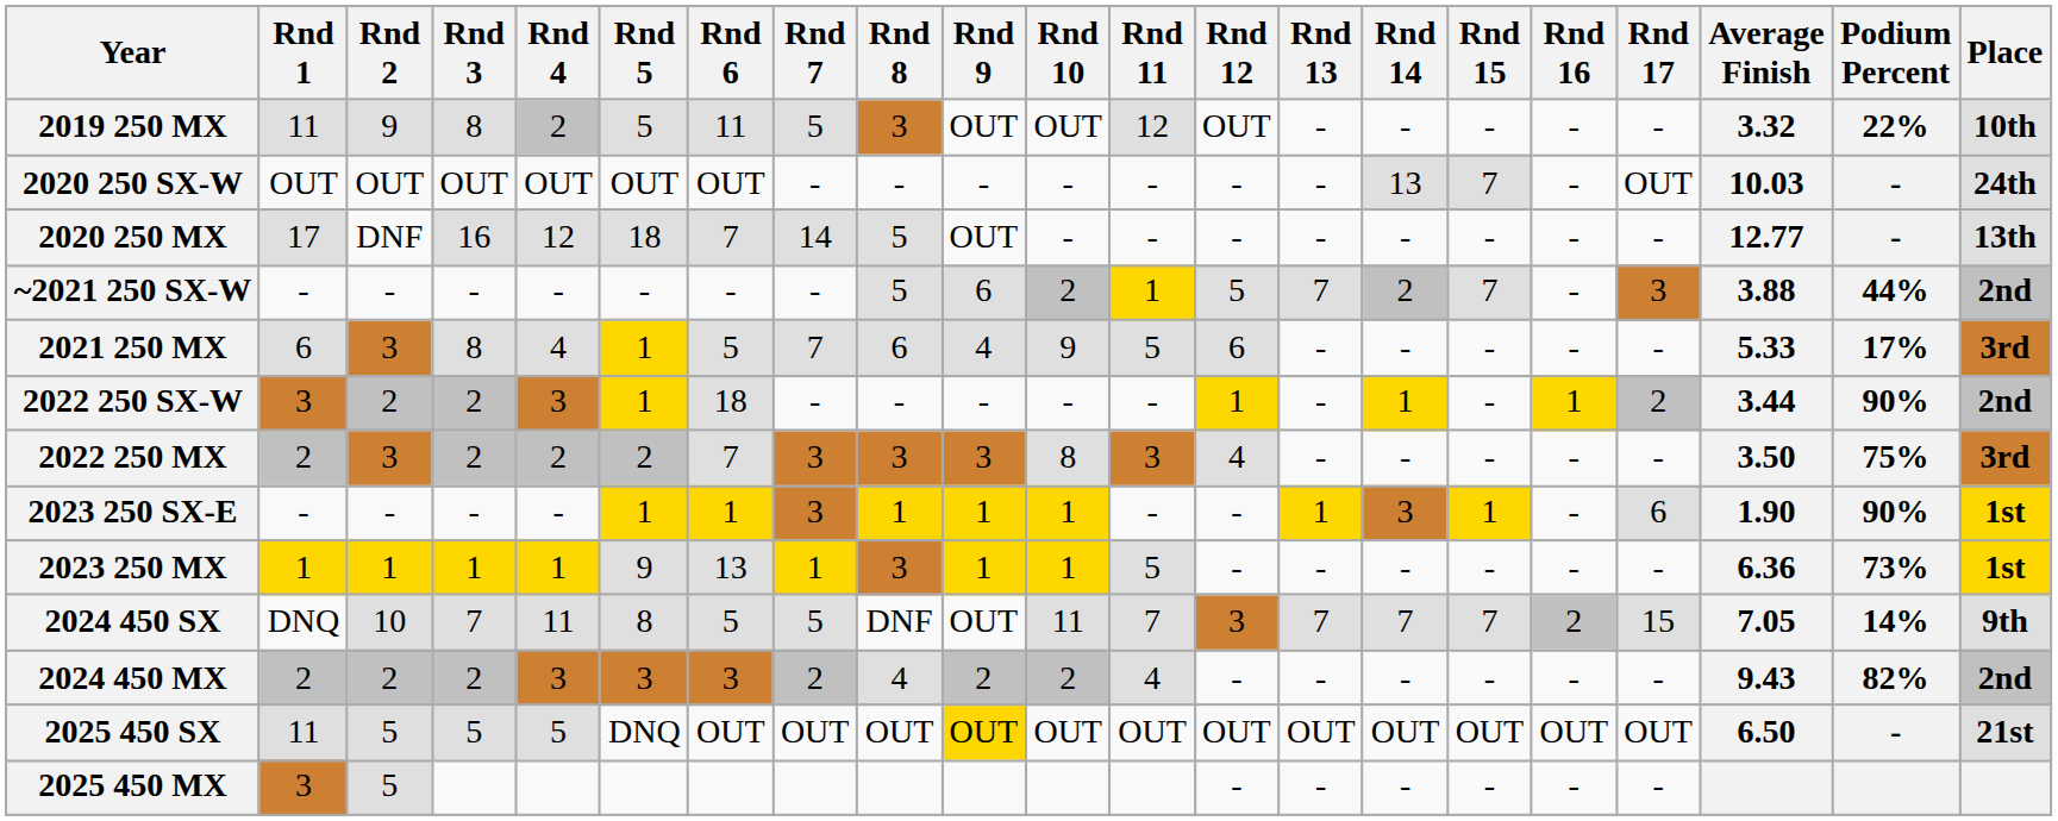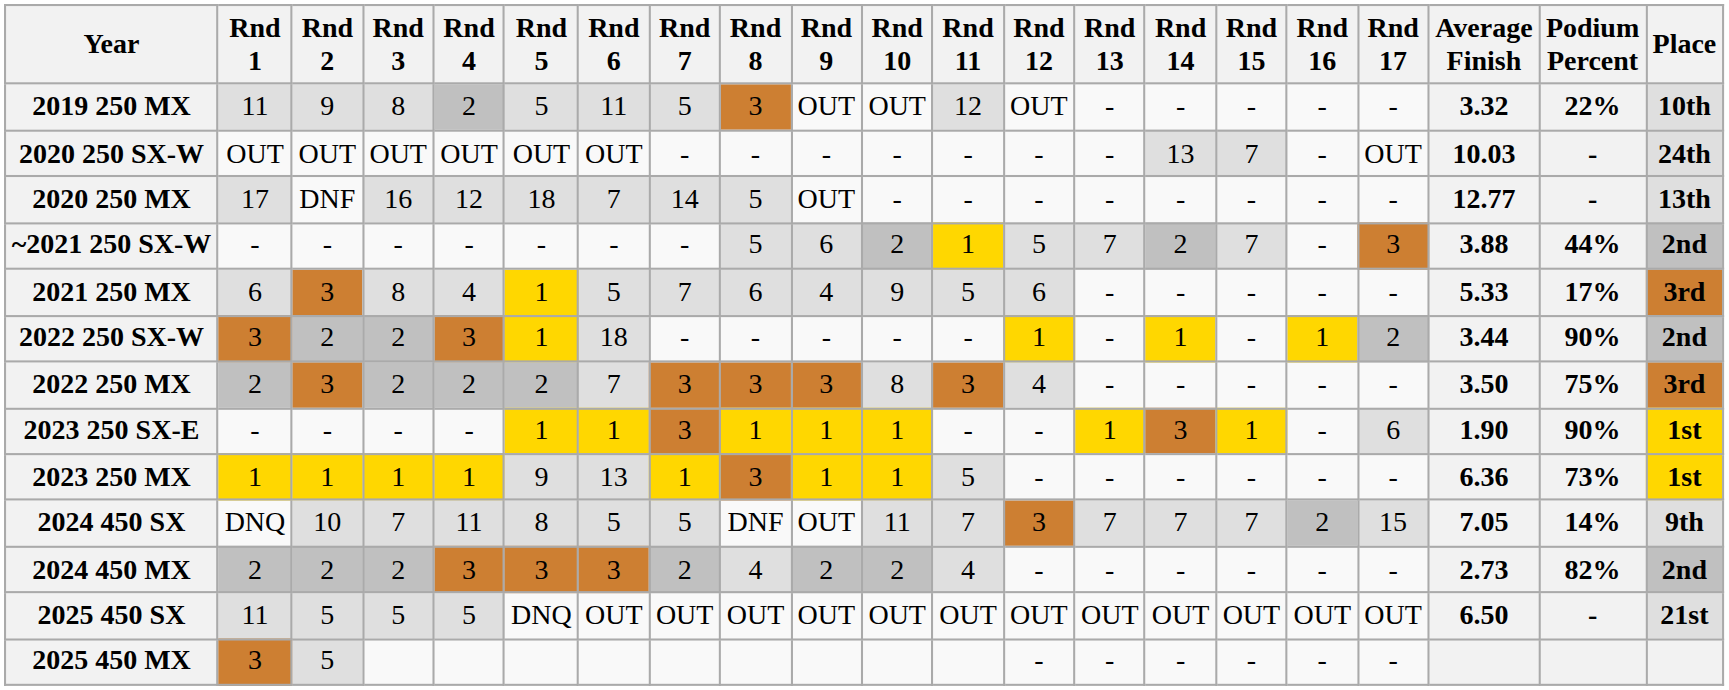 <table class="wikitable" style="font-size: 85%; text-align:center">
 <tr valign="top">
 <th valign="middle">Year</th>
 <th>Rnd<br>1</th>
 <th>Rnd<br>2</th>
 <th>Rnd<br>3</th>
 <th>Rnd<br>4</th>
 <th>Rnd<br>5</th>
 <th>Rnd<br>6</th>
 <th>Rnd<br>7</th>
 <th>Rnd<br>8</th>
 <th>Rnd<br>9</th>
 <th>Rnd<br>10</th>
 <th>Rnd<br>11</th>
 <th>Rnd<br>12</th>
 <th>Rnd<br>13</th>
 <th>Rnd<br>14</th>
 <th>Rnd<br>15</th>
 <th>Rnd<br>16</th>
 <th>Rnd<br>17</th>
 <th valign="middle">Average<br>Finish</th>
 <th valign="middle">Podium<br>Percent</th>
 <th valign="middle">Place</th>
 </tr>
 <tr>
 <th>2019 250 MX</th>
 <td style="background:#dfdfdf;">11</td>
 <td style="background:#dfdfdf;">9</td>
 <td style="background:#dfdfdf;">8</td>
 <td style="background: silver;">2</td>
 <td style="background:#dfdfdf;">5</td>
 <td style="background:#dfdfdf;">11</td>
 <td style="background:#dfdfdf;">5</td>
 <td style="background:#CD7F32;">3</td>
 <td>OUT</td>
 <td>OUT</td>
 <td style="background:#dfdfdf;">12</td>
 <td>OUT</td>
 <td>-</td>
 <td>-</td>
 <td>-</td>
 <td>-</td>
 <td>-</td>
 <th>3.32</th>
 <th>22%</th>
 <th style="background:#dfdfdf;">10th</th>
 </tr>
 <tr>
 <th>2020 250 SX-W</th>
 <td>OUT</td>
 <td>OUT</td>
 <td>OUT</td>
 <td>OUT</td>
 <td>OUT</td>
 <td>OUT</td>
 <td>-</td>
 <td>-</td>
 <td>-</td>
 <td>-</td>
 <td>-</td>
 <td>-</td>
 <td>-</td>
 <td style="background:#dfdfdf;">13</td>
 <td style="background:#dfdfdf;">7</td>
 <td>-</td>
 <td>OUT</td>
 <th>10.03</th>
 <th>-</th>
 <th style="background:#dfdfdf;">24th</th>
 </tr>
 <tr>
 <th>2020 250 MX</th>
 <td style="background:#dfdfdf;">17</td>
 <td>DNF</td>
 <td style="background:#dfdfdf;">16</td>
 <td style="background:#dfdfdf;">12</td>
 <td style="background:#dfdfdf;">18</td>
 <td style="background:#dfdfdf;">7</td>
 <td style="background:#dfdfdf;">14</td>
 <td style="background:#dfdfdf;">5</td>
 <td>OUT</td>
 <td>-</td>
 <td>-</td>
 <td>-</td>
 <td>-</td>
 <td>-</td>
 <td>-</td>
 <td>-</td>
 <td>-</td>
 <th>12.77</th>
 <th>-</th>
 <th style="background:#dfdfdf;">13th</th>
 </tr>
 <tr>
 <th>~2021 250 SX-W</th>
 <td>-</td>
 <td>-</td>
 <td>-</td>
 <td>-</td>
 <td>-</td>
 <td>-</td>
 <td>-</td>
 <td style="background:#dfdfdf;">5</td>
 <td style="background:#dfdfdf;">6</td>
 <td style="background: silver;">2</td>
 <td style="background: gold;">1</td>
 <td style="background:#dfdfdf;">5</td>
 <td style="background:#dfdfdf;">7</td>
 <td style="background: silver;">2</td>
 <td style="background:#dfdfdf;">7</td>
 <td>-</td>
 <td style="background:#CD7F32;">3</td>
 <th>3.88</th>
 <th>44%</th>
 <th style="background: silver;">2nd</th>
 </tr>
 <tr>
 <th>2021 250 MX</th>
 <td style="background:#dfdfdf;">6</td>
 <td style="background:#CD7F32;">3</td>
 <td style="background:#dfdfdf;">8</td>
 <td style="background:#dfdfdf;">4</td>
 <td style="background: gold;">1</td>
 <td style="background:#dfdfdf;">5</td>
 <td style="background:#dfdfdf;">7</td>
 <td style="background:#dfdfdf;">6</td>
 <td style="background:#dfdfdf;">4</td>
 <td style="background:#dfdfdf;">9</td>
 <td style="background:#dfdfdf;">5</td>
 <td style="background:#dfdfdf;">6</td>
 <td>-</td>
 <td>-</td>
 <td>-</td>
 <td>-</td>
 <td>-</td>
 <th>5.33</th>
 <th>17%</th>
 <th style="background:#CD7F32;">3rd</th>
 </tr>
 <tr>
 <th>2022 250 SX-W</th>
 <td style="background:#CD7F32;">3</td>
 <td style="background: silver;">2</td>
 <td style="background: silver;">2</td>
 <td style="background:#CD7F32;">3</td>
 <td style="background: gold;">1</td>
 <td style="background:#dfdfdf;">18</td>
 <td>-</td>
 <td>-</td>
 <td>-</td>
 <td>-</td>
 <td>-</td>
 <td style="background: gold;">1</td>
 <td>-</td>
 <td style="background: gold;">1</td>
 <td>-</td>
 <td style="background: gold;">1</td>
 <td style="background: silver;">2</td>
 <th>3.44</th>
 <th>90%</th>
 <th style="background: silver;">2nd</th>
 </tr>
 <tr>
 <th>2022 250 MX</th>
 <td style="background: silver;">2</td>
 <td style="background:#CD7F32;">3</td>
 <td style="background: silver;">2</td>
 <td style="background: silver;">2</td>
 <td style="background: silver;">2</td>
 <td style="background:#dfdfdf;">7</td>
 <td style="background:#CD7F32;">3</td>
 <td style="background:#CD7F32;">3</td>
 <td style="background:#CD7F32;">3</td>
 <td style="background:#dfdfdf;">8</td>
 <td style="background:#CD7F32;">3</td>
 <td style="background:#dfdfdf;">4</td>
 <td>-</td>
 <td>-</td>
 <td>-</td>
 <td>-</td>
 <td>-</td>
 <th>3.50</th>
 <th>75%</th>
 <th style="background:#CD7F32;">3rd</th>
 </tr>
 <tr>
 <th>2023 250 SX-E</th>
 <td>-</td>
 <td>-</td>
 <td>-</td>
 <td>-</td>
 <td style="background: gold;">1</td>
 <td style="background: gold;">1</td>
 <td style="background:#CD7F32;">3</td>
 <td style="background: gold;">1</td>
 <td style="background: gold;">1</td>
 <td style="background: gold;">1</td>
 <td>-</td>
 <td>-</td>
 <td style="background: gold;">1</td>
 <td style="background:#CD7F32;">3</td>
 <td style="background: gold;">1</td>
 <td>-</td>
 <td style="background:#dfdfdf;">6</td>
 <th>1.90</th>
 <th>90%</th>
 <th style="background: gold;">1st</th>
 </tr>
 <tr>
 <th>2023 250 MX</th>
 <td style="background: gold;">1</td>
 <td style="background: gold;">1</td>
 <td style="background: gold;">1</td>
 <td style="background: gold;">1</td>
 <td style="background:#dfdfdf;">9</td>
 <td style="background:#dfdfdf;">13</td>
 <td style="background: gold;">1</td>
 <td style="background:#CD7F32;">3</td>
 <td style="background: gold;">1</td>
 <td style="background: gold;">1</td>
 <td style="background:#dfdfdf;">5</td>
 <td>-</td>
 <td>-</td>
 <td>-</td>
 <td>-</td>
 <td>-</td>
 <td>-</td>
 <th>6.36</th>
 <th>73%</th>
 <th style="background: gold;">1st</th>
 </tr>
 <tr>
 <th>2024 450 SX</th>
 <td>DNQ</td>
 <td style="background:#dfdfdf;">10</td>
 <td style="background:#dfdfdf;">7</td>
 <td style="background:#dfdfdf;">11</td>
 <td style="background:#dfdfdf;">8</td>
 <td style="background:#dfdfdf;">5</td>
 <td style="background:#dfdfdf;">5</td>
 <td>DNF</td>
 <td>OUT</td>
 <td style="background:#dfdfdf;">11</td>
 <td style="background:#dfdfdf;">7</td>
 <td style="background:#CD7F32;">3</td>
 <td style="background:#dfdfdf;">7</td>
 <td style="background:#dfdfdf;">7</td>
 <td style="background:#dfdfdf;">7</td>
 <td style="background: silver;">2</td>
 <td style="background:#dfdfdf;">15</td>
 <th>7.05</th>
 <th>14%</th>
 <th style="background:#dfdfdf;">9th</th>
 </tr>
 <tr>
 <th>2024 450 MX</th>
 <td style="background: silver;">2</td>
 <td style="background: silver;">2</td>
 <td style="background: silver;">2</td>
 <td style="background:#CD7F32;">3</td>
 <td style="background:#CD7F32;">3</td>
 <td style="background:#CD7F32;">3</td>
 <td style="background: silver;">2</td>
 <td style="background:#dfdfdf;">4</td>
 <td style="background: silver;">2</td>
 <td style="background: silver;">2</td>
 <td style="background:#dfdfdf;">4</td>
 <td>-</td>
 <td>-</td>
 <td>-</td>
 <td>-</td>
 <td>-</td>
 <td>-</td>
-<th>9.43</th>
+<th>2.73</th>
 <th>82%</th>
 <th style="background: silver;">2nd</th>
 </tr>
 <tr>
 <th>2025 450 SX</th>
 <td style="background:#dfdfdf;">11</td>
 <td style="background:#dfdfdf;">5</td>
 <td style="background:#dfdfdf;">5</td>
 <td style="background:#dfdfdf;">5</td>
 <td>DNQ</td>
 <td>OUT</td>
 <td>OUT</td>
 <td>OUT</td>
-<td style="background: gold;">OUT</td>
+<td>OUT</td>
 <td>OUT</td>
 <td>OUT</td>
 <td>OUT</td>
 <td>OUT</td>
 <td>OUT</td>
 <td>OUT</td>
 <td>OUT</td>
 <td>OUT</td>
 <th>6.50</th>
 <th>-</th>
 <th style="background:#dfdfdf;">21st</th>
 </tr>
 <tr>
 <th>2025 450 MX</th>
 <td style="background:#CD7F32;">3</td>
 <td style="background:#dfdfdf;">5</td>
 <td></td>
 <td></td>
 <td></td>
 <td></td>
 <td></td>
 <td></td>
 <td></td>
 <td></td>
 <td></td>
 <td>-</td>
 <td>-</td>
 <td>-</td>
 <td>-</td>
 <td>-</td>
 <td>-</td>
 <th></th>
 <th></th>
 <th></th>
 </tr>
 </table>
